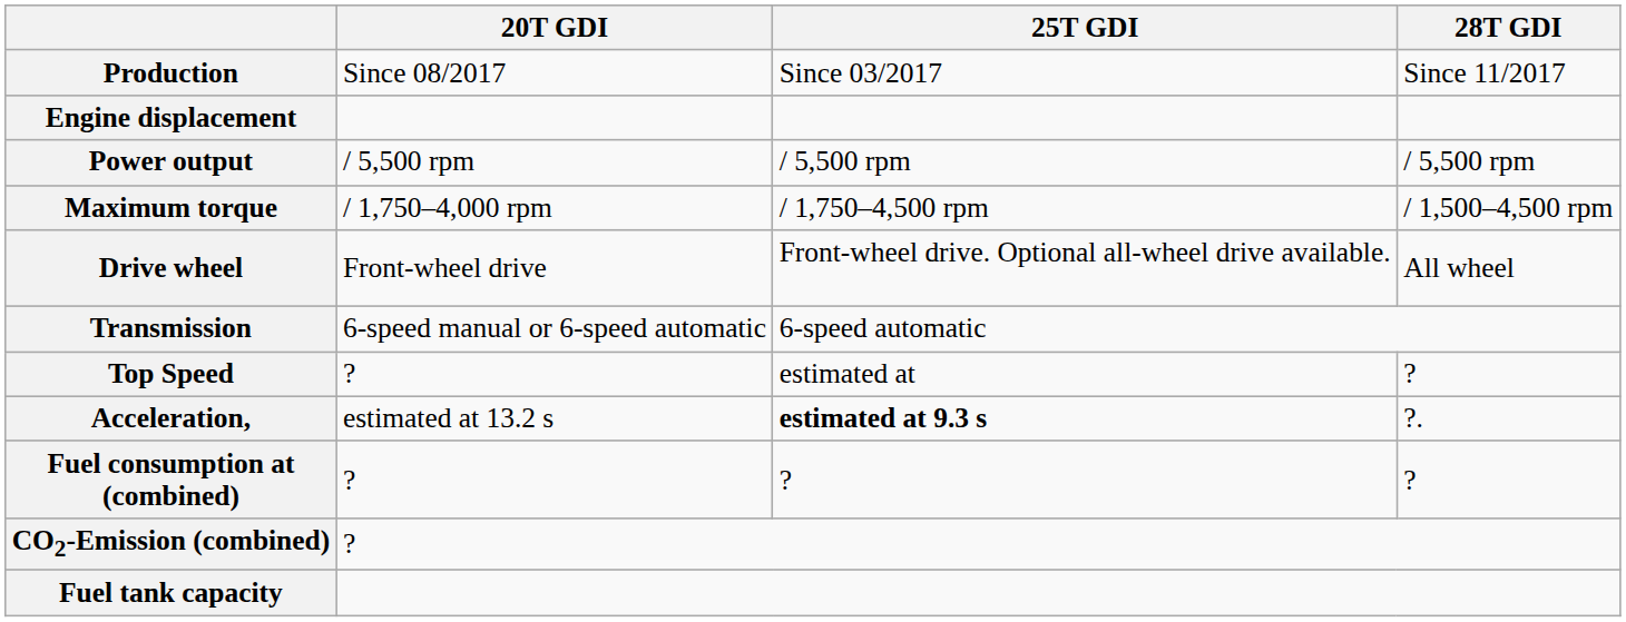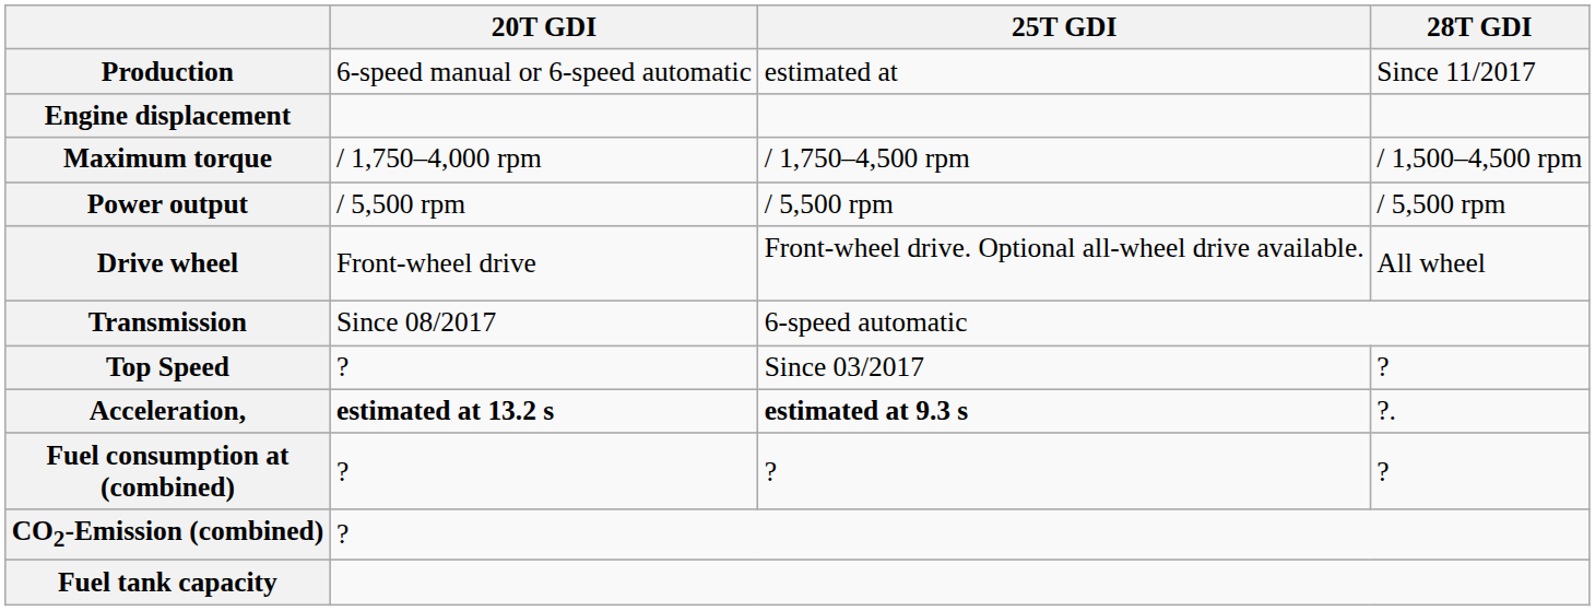 <table class="wikitable">
 <tr>
 <th></th>
 <th>20T GDI</th>
 <th>25T GDI</th>
 <th>28T GDI</th>
 </tr>
 <tr>
 <th>Production</th>
-<td>Since 08/2017</td>
-<td>Since 03/2017</td>
+<td>6-speed manual or 6-speed automatic</td>
+<td>estimated at </td>
 <td>Since 11/2017</td>
 </tr>
 <tr>
 <th>Engine displacement</th>
 <td></td>
 <td></td>
 <td></td>
 </tr>
 <tr>
+<th>Maximum torque</th>
+<td> / 1,750–4,000 rpm</td>
+<td> / 1,750–4,500 rpm</td>
+<td> / 1,500–4,500 rpm</td>
+</tr>
+<tr>
 <th>Power output</th>
 <td> / 5,500 rpm</td>
 <td> / 5,500 rpm</td>
 <td> / 5,500 rpm</td>
-</tr>
-<tr>
-<th>Maximum torque</th>
-<td> / 1,750–4,000 rpm</td>
-<td> / 1,750–4,500 rpm</td>
-<td> / 1,500–4,500 rpm</td>
 </tr>
 <tr>
 <th>Drive wheel</th>
 <td>Front-wheel drive</td>
 <td>Front-wheel drive. Optional all-wheel drive available.<br><br></td>
 <td>All wheel</td>
 </tr>
 <tr>
 <th>Transmission</th>
-<td>6-speed manual or 6-speed automatic</td>
+<td>Since 08/2017</td>
 <td colspan="2">6-speed automatic</td>
 </tr>
 <tr>
 <th>Top Speed</th>
 <td>?</td>
-<td>estimated at </td>
+<td>Since 03/2017</td>
 <td>?</td>
 </tr>
 <tr>
 <th>Acceleration, </th>
-<td>estimated at 13.2 s</td>
+<td><strong>estimated at 13.2 s</strong></td>
 <td><strong>estimated at 9.3 s</strong></td>
 <td>?.</td>
 </tr>
 <tr>
 <th>Fuel consumption at <br>(combined)</th>
 <td>?</td>
 <td>?</td>
 <td>?</td>
 </tr>
 <tr>
 <th>CO<sub>2</sub>-Emission (combined)</th>
 <td colspan="3">?</td>
 </tr>
 <tr>
 <th>Fuel tank capacity</th>
 <td colspan="3"></td>
 </tr>
 </table>
